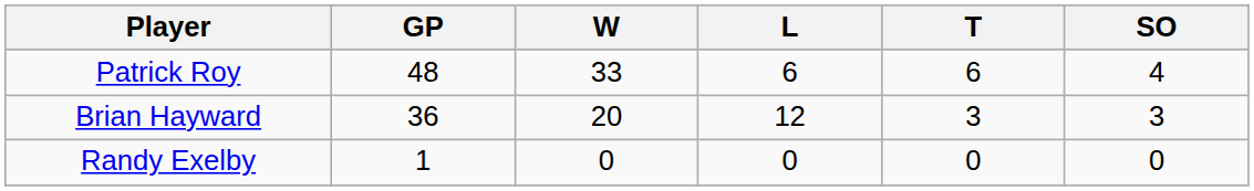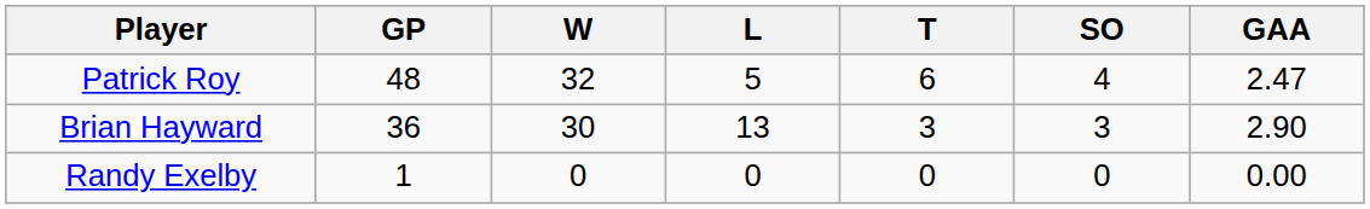 <table class="wikitable sortable">
 <tr>
 <th bgcolor="#DDDDFF" width="16%">Player</th>
 <th bgcolor="#DDDDFF" width="9%">GP</th>
 <th bgcolor="#DDDDFF" width="9%">W</th>
 <th bgcolor="#DDDDFF" width="9%">L</th>
 <th bgcolor="#DDDDFF" width="9%">T</th>
 <th bgcolor="#DDDDFF" width="9%">SO</th>
+<th bgcolor="#DDDDFF" width="9%">GAA</th>
 </tr>
 <tr align="center">
 <td><a href='#'>Patrick Roy</a></td>
 <td>48</td>
-<td>33</td>
-<td>6</td>
+<td>32</td>
+<td>5</td>
 <td>6</td>
 <td>4</td>
+<td>2.47</td>
 </tr>
 <tr align="center">
 <td><a href='#'>Brian Hayward</a></td>
 <td>36</td>
-<td>20</td>
-<td>12</td>
+<td>30</td>
+<td>13</td>
 <td>3</td>
 <td>3</td>
+<td>2.90</td>
 </tr>
 <tr align="center">
 <td><a href='#'>Randy Exelby</a></td>
 <td>1</td>
 <td>0</td>
 <td>0</td>
 <td>0</td>
 <td>0</td>
+<td>0.00</td>
 </tr>
 </table>
